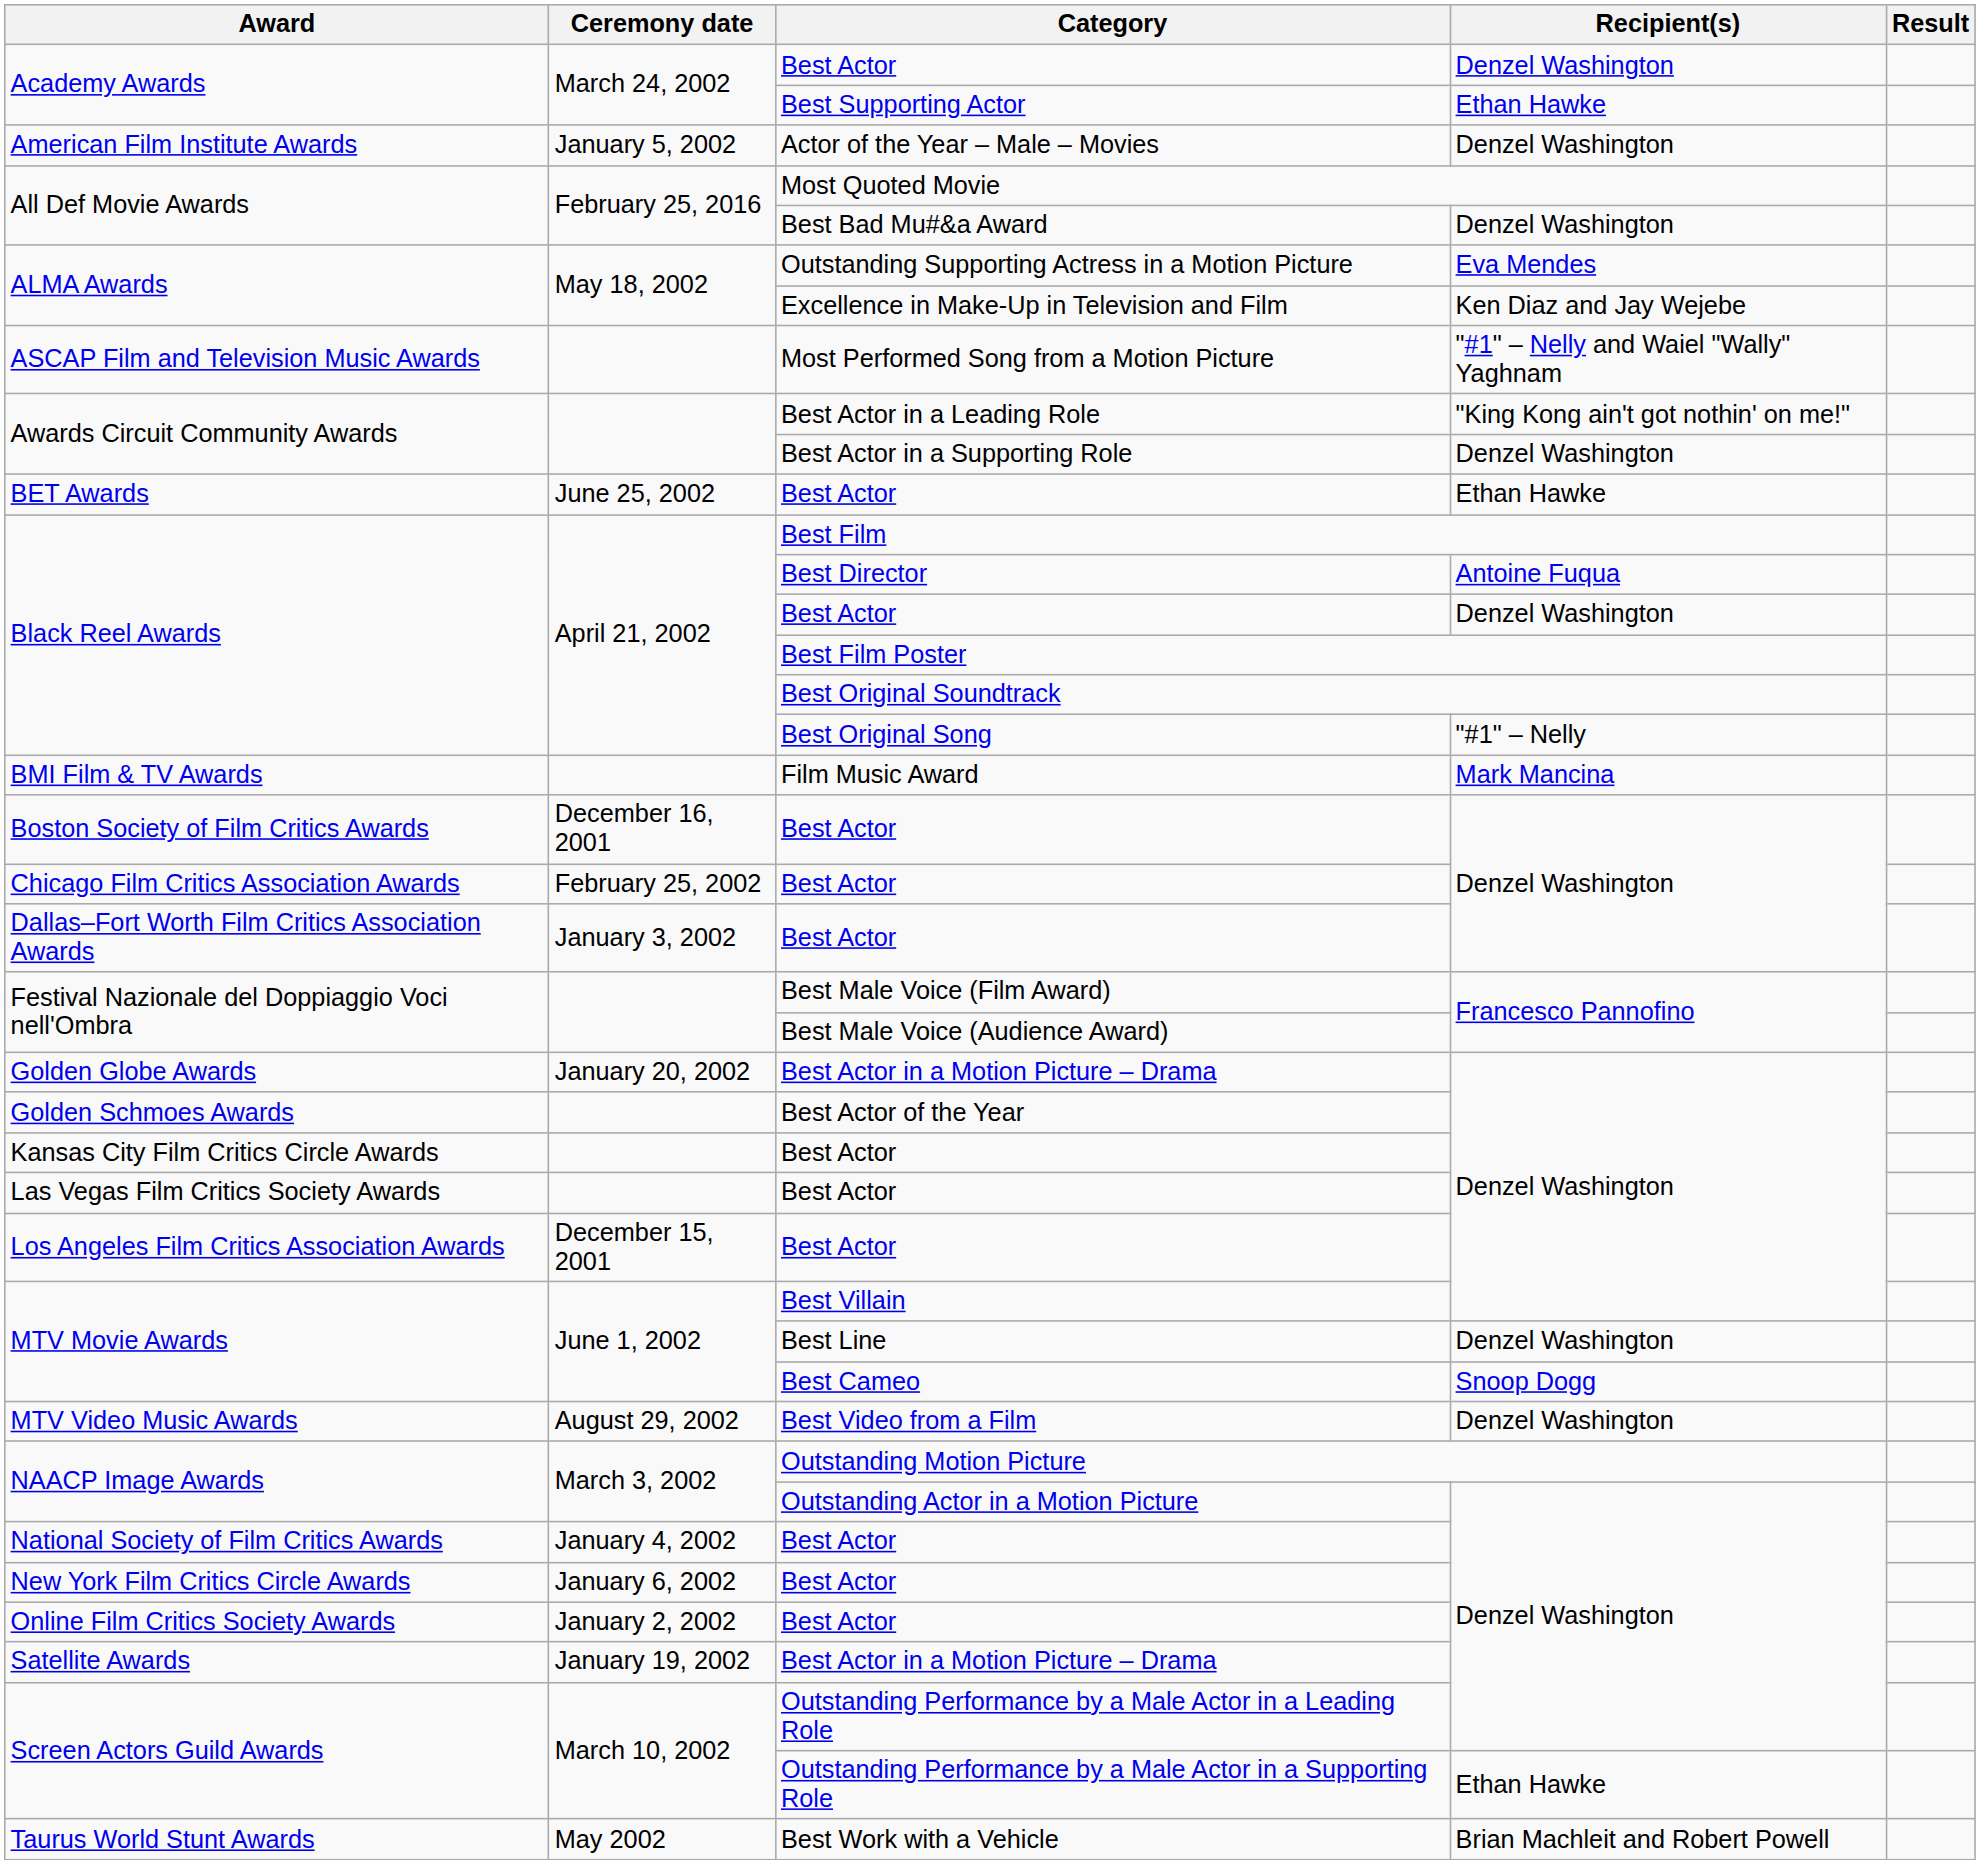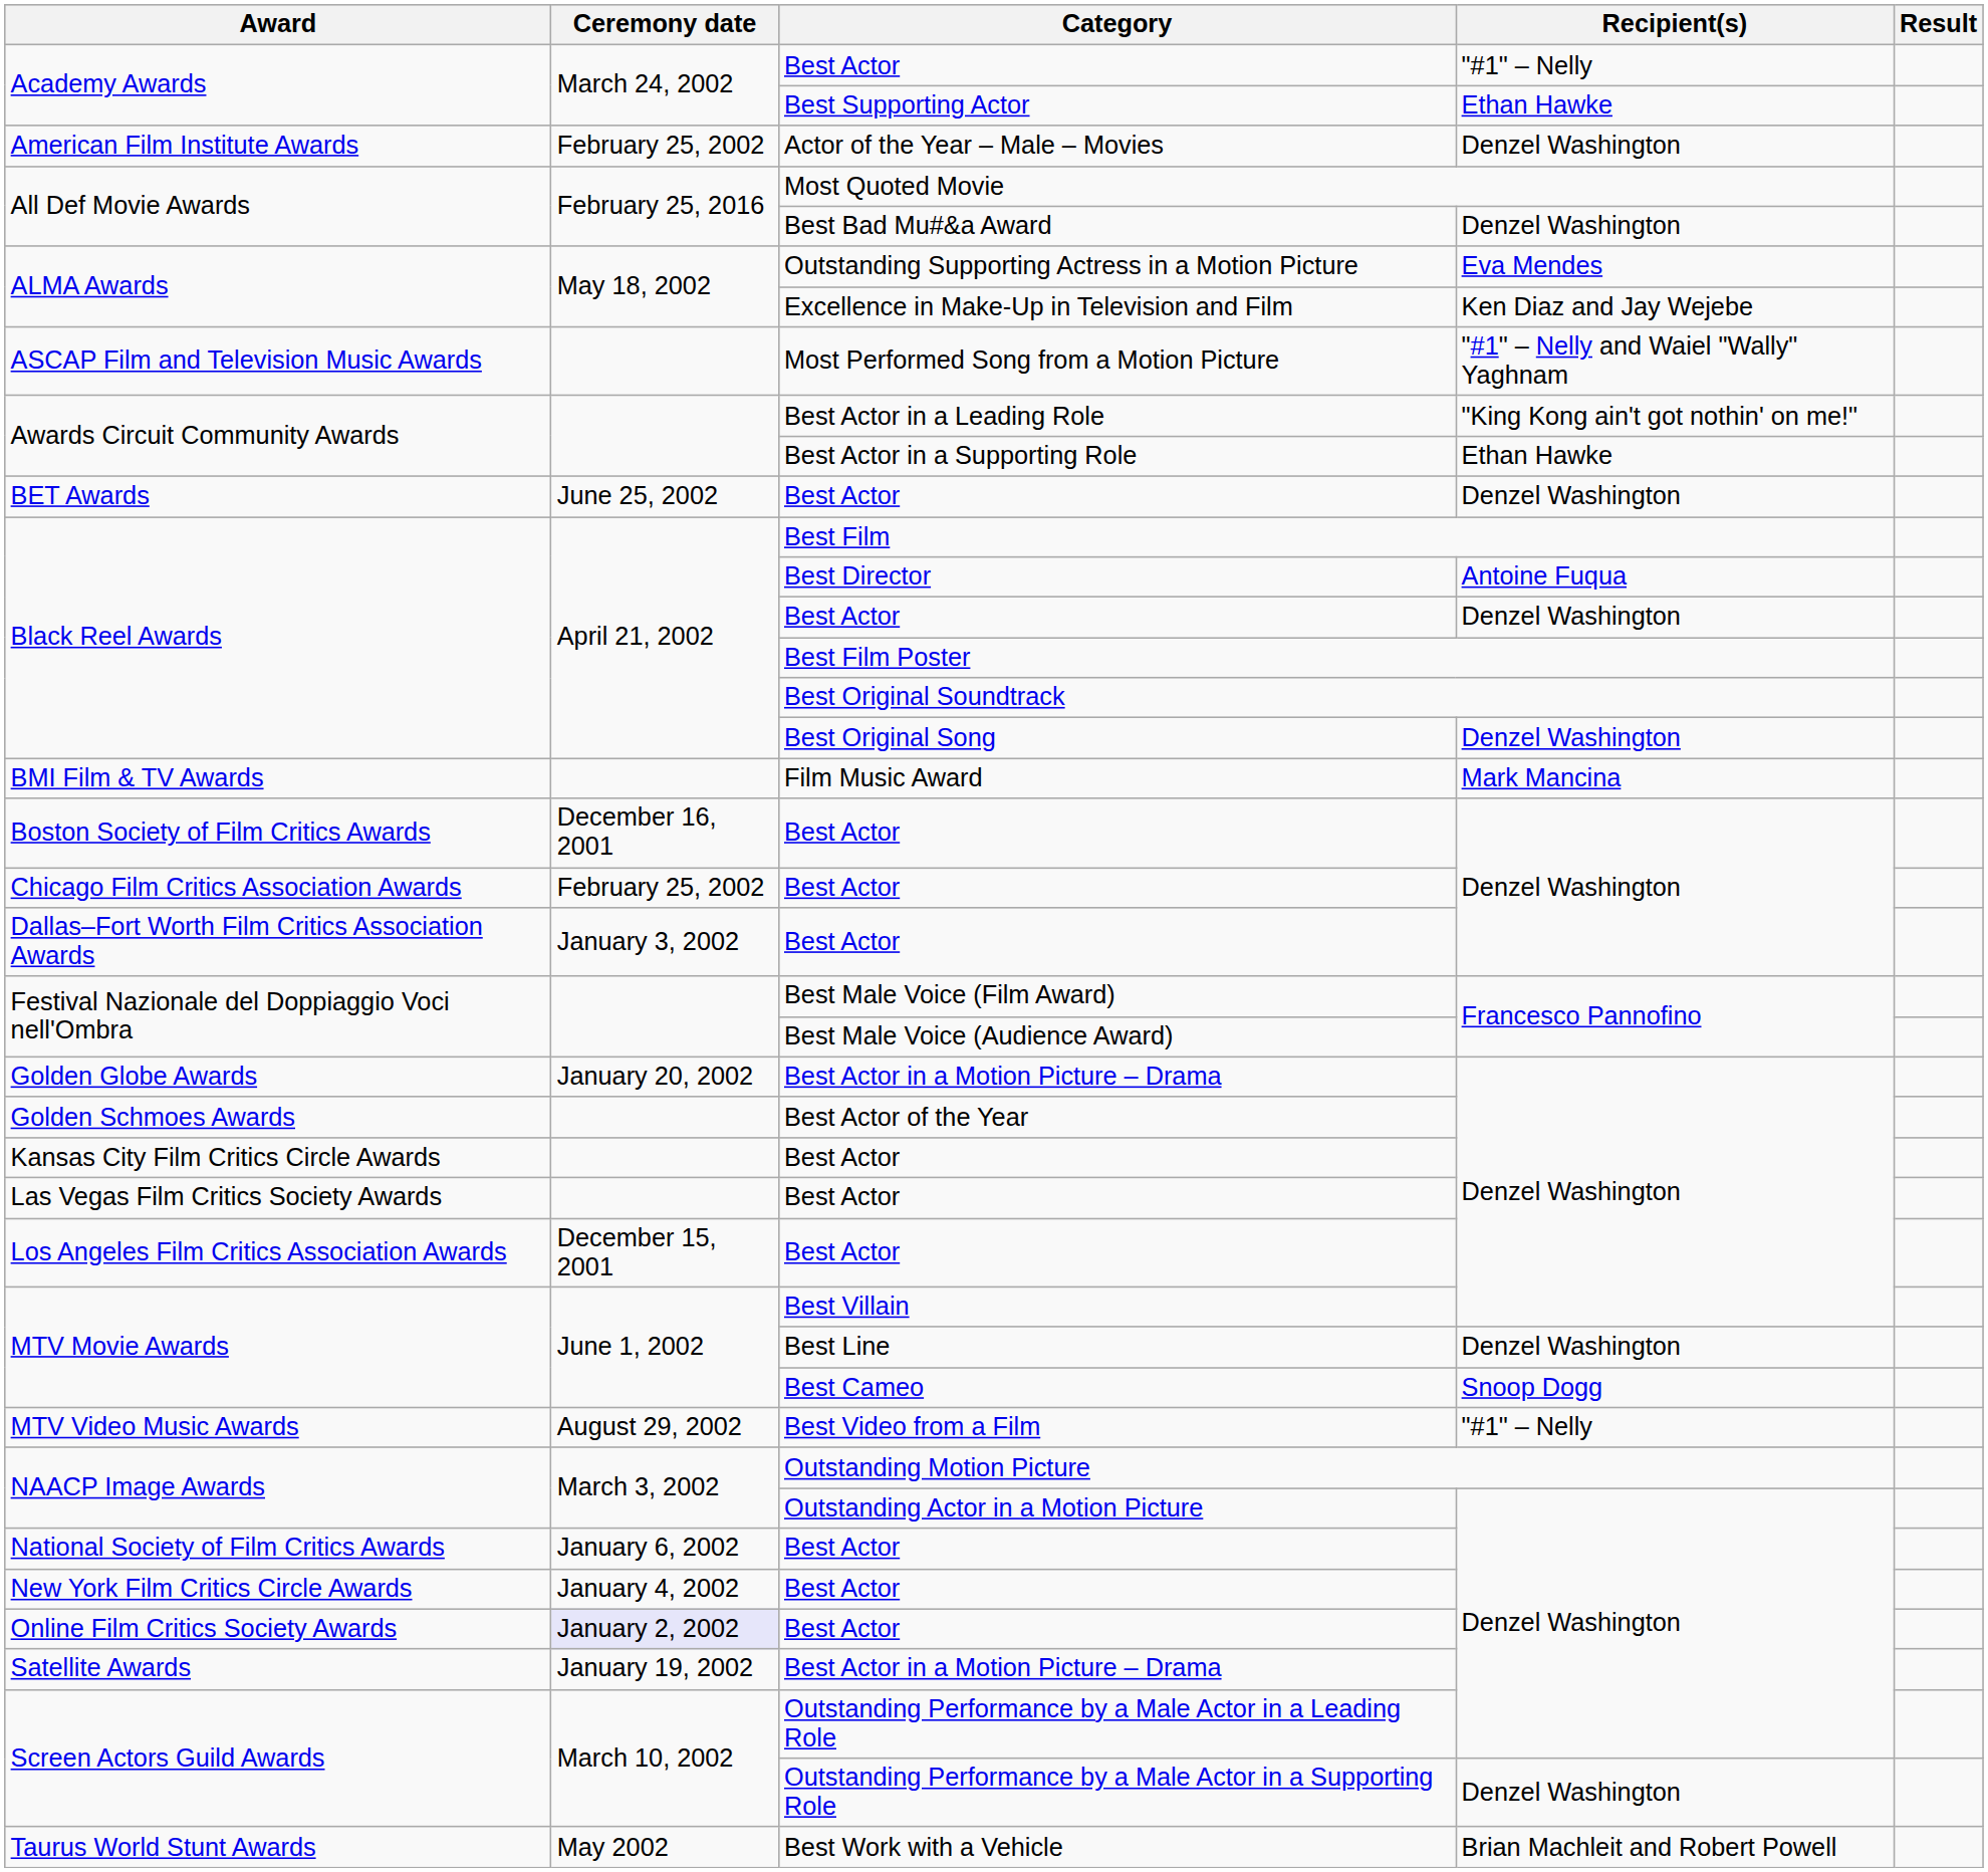 <table class="wikitable sortable plainrowheaders">
 <tr>
 <th scope="col">Award</th>
 <th scope="col">Ceremony date</th>
 <th scope="col">Category</th>
 <th scope="col">Recipient(s)</th>
 <th scope="col">Result</th>
 </tr>
 <tr>
 <td rowspan="2"><a href='#'>Academy Awards</a></td>
 <td rowspan="2">March 24, 2002</td>
 <td><a href='#'>Best Actor</a></td>
-<td><a href='#'>Denzel Washington</a></td>
+<td>"#1" – Nelly</td>
 <td></td>
 </tr>
 <tr>
 <td><a href='#'>Best Supporting Actor</a></td>
 <td><a href='#'>Ethan Hawke</a></td>
 <td></td>
 </tr>
 <tr>
 <td><a href='#'>American Film Institute Awards</a></td>
-<td>January 5, 2002</td>
+<td>February 25, 2002</td>
 <td>Actor of the Year – Male – Movies</td>
 <td>Denzel Washington</td>
 <td></td>
 </tr>
 <tr>
 <td rowspan="2">All Def Movie Awards</td>
 <td rowspan="2">February 25, 2016</td>
 <td colspan="2">Most Quoted Movie</td>
 <td></td>
 </tr>
 <tr>
 <td>Best Bad Mu#&a Award</td>
 <td>Denzel Washington</td>
 <td></td>
 </tr>
 <tr>
 <td rowspan="2"><a href='#'>ALMA Awards</a></td>
 <td rowspan="2">May 18, 2002</td>
 <td>Outstanding Supporting Actress in a Motion Picture</td>
 <td><a href='#'>Eva Mendes</a></td>
 <td></td>
 </tr>
 <tr>
 <td>Excellence in Make-Up in Television and Film</td>
 <td>Ken Diaz and Jay Wejebe</td>
 <td></td>
 </tr>
 <tr>
 <td><a href='#'>ASCAP Film and Television Music Awards</a></td>
 <td></td>
 <td>Most Performed Song from a Motion Picture</td>
 <td>"<a href='#'>#1</a>" – <a href='#'>Nelly</a> and Waiel "Wally" Yaghnam</td>
 <td></td>
 </tr>
 <tr>
 <td rowspan="2">Awards Circuit Community Awards</td>
 <td rowspan="2"></td>
 <td>Best Actor in a Leading Role</td>
 <td>"King Kong ain't got nothin' on me!"</td>
 <td></td>
 </tr>
 <tr>
 <td>Best Actor in a Supporting Role</td>
-<td>Denzel Washington </td>
+<td>Ethan Hawke</td>
 <td></td>
 </tr>
 <tr>
 <td><a href='#'>BET Awards</a></td>
 <td>June 25, 2002</td>
 <td><a href='#'>Best Actor</a></td>
-<td>Ethan Hawke</td>
+<td>Denzel Washington </td>
 <td></td>
 </tr>
 <tr>
 <td rowspan="6"><a href='#'>Black Reel Awards</a></td>
 <td rowspan="6">April 21, 2002</td>
 <td colspan="2"><a href='#'>Best Film</a></td>
 <td></td>
 </tr>
 <tr>
 <td><a href='#'>Best Director</a></td>
 <td><a href='#'>Antoine Fuqua</a></td>
 <td></td>
 </tr>
 <tr>
 <td><a href='#'>Best Actor</a></td>
 <td>Denzel Washington</td>
 <td></td>
 </tr>
 <tr>
 <td colspan="2"><a href='#'>Best Film Poster</a></td>
 <td></td>
 </tr>
 <tr>
 <td colspan="2"><a href='#'>Best Original Soundtrack</a></td>
 <td></td>
 </tr>
 <tr>
 <td><a href='#'>Best Original Song</a></td>
-<td>"#1" – Nelly</td>
+<td><a href='#'>Denzel Washington</a></td>
 <td></td>
 </tr>
 <tr>
 <td><a href='#'>BMI Film & TV Awards</a></td>
 <td></td>
 <td>Film Music Award</td>
 <td><a href='#'>Mark Mancina</a></td>
 <td></td>
 </tr>
 <tr>
 <td><a href='#'>Boston Society of Film Critics Awards</a></td>
 <td>December 16, 2001</td>
 <td><a href='#'>Best Actor</a></td>
 <td rowspan="3">Denzel Washington</td>
 <td></td>
 </tr>
 <tr>
 <td><a href='#'>Chicago Film Critics Association Awards</a></td>
 <td>February 25, 2002</td>
 <td><a href='#'>Best Actor</a></td>
 <td></td>
 </tr>
 <tr>
 <td><a href='#'>Dallas–Fort Worth Film Critics Association Awards</a></td>
 <td>January 3, 2002</td>
 <td><a href='#'>Best Actor</a></td>
 <td></td>
 </tr>
 <tr>
 <td rowspan="2">Festival Nazionale del Doppiaggio Voci nell'Ombra</td>
 <td rowspan="2"></td>
 <td>Best Male Voice (Film Award)</td>
 <td rowspan="2"><a href='#'>Francesco Pannofino</a> </td>
 <td></td>
 </tr>
 <tr>
 <td>Best Male Voice (Audience Award)</td>
 <td></td>
 </tr>
 <tr>
 <td><a href='#'>Golden Globe Awards</a></td>
 <td>January 20, 2002</td>
 <td><a href='#'>Best Actor in a Motion Picture – Drama</a></td>
 <td rowspan="6">Denzel Washington</td>
 <td></td>
 </tr>
 <tr>
 <td><a href='#'>Golden Schmoes Awards</a></td>
 <td></td>
 <td>Best Actor of the Year</td>
 <td></td>
 </tr>
 <tr>
 <td>Kansas City Film Critics Circle Awards</td>
 <td></td>
 <td>Best Actor</td>
 <td></td>
 </tr>
 <tr>
 <td>Las Vegas Film Critics Society Awards</td>
 <td></td>
 <td>Best Actor</td>
 <td></td>
 </tr>
 <tr>
 <td><a href='#'>Los Angeles Film Critics Association Awards</a></td>
 <td>December 15, 2001</td>
 <td><a href='#'>Best Actor</a></td>
 <td></td>
 </tr>
 <tr>
 <td rowspan="3"><a href='#'>MTV Movie Awards</a></td>
 <td rowspan="3">June 1, 2002</td>
 <td><a href='#'>Best Villain</a></td>
 <td></td>
 </tr>
 <tr>
 <td>Best Line</td>
 <td>Denzel Washington</td>
 <td></td>
 </tr>
 <tr>
 <td><a href='#'>Best Cameo</a></td>
 <td><a href='#'>Snoop Dogg</a></td>
 <td></td>
 </tr>
 <tr>
 <td><a href='#'>MTV Video Music Awards</a></td>
 <td>August 29, 2002</td>
 <td><a href='#'>Best Video from a Film</a></td>
-<td>Denzel Washington</td>
+<td>"#1" – Nelly</td>
 <td></td>
 </tr>
 <tr>
 <td rowspan="2"><a href='#'>NAACP Image Awards</a></td>
 <td rowspan="2">March 3, 2002</td>
 <td colspan="2"><a href='#'>Outstanding Motion Picture</a></td>
 <td></td>
 </tr>
 <tr>
 <td><a href='#'>Outstanding Actor in a Motion Picture</a></td>
 <td rowspan="6">Denzel Washington</td>
 <td></td>
 </tr>
 <tr>
 <td><a href='#'>National Society of Film Critics Awards</a></td>
+<td>January 6, 2002</td>
+<td><a href='#'>Best Actor</a></td>
+<td></td>
+</tr>
+<tr>
+<td><a href='#'>New York Film Critics Circle Awards</a></td>
 <td>January 4, 2002</td>
 <td><a href='#'>Best Actor</a></td>
 <td></td>
 </tr>
 <tr>
-<td><a href='#'>New York Film Critics Circle Awards</a></td>
-<td>January 6, 2002</td>
-<td><a href='#'>Best Actor</a></td>
-<td></td>
-</tr>
-<tr>
 <td><a href='#'>Online Film Critics Society Awards</a></td>
-<td>January 2, 2002</td>
+<td style="background: lavender;">January 2, 2002</td>
 <td><a href='#'>Best Actor</a></td>
 <td></td>
 </tr>
 <tr>
 <td><a href='#'>Satellite Awards</a></td>
 <td>January 19, 2002</td>
 <td><a href='#'>Best Actor in a Motion Picture – Drama</a></td>
 <td></td>
 </tr>
 <tr>
 <td rowspan="2"><a href='#'>Screen Actors Guild Awards</a></td>
 <td rowspan="2">March 10, 2002</td>
 <td><a href='#'>Outstanding Performance by a Male Actor in a Leading Role</a></td>
 <td></td>
 </tr>
 <tr>
 <td><a href='#'>Outstanding Performance by a Male Actor in a Supporting Role</a></td>
-<td>Ethan Hawke</td>
+<td>Denzel Washington </td>
 <td></td>
 </tr>
 <tr>
 <td><a href='#'>Taurus World Stunt Awards</a></td>
 <td>May 2002</td>
 <td>Best Work with a Vehicle</td>
 <td>Brian Machleit and Robert Powell</td>
 <td></td>
 </tr>
 </table>
